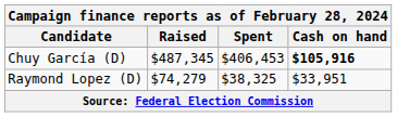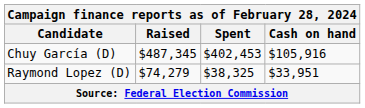 <table class="wikitable sortable">
 <tr>
 <th colspan=4>Campaign finance reports as of February 28, 2024</th>
 </tr>
 <tr style="text-align:center;">
 <th>Candidate</th>
 <th>Raised</th>
 <th>Spent</th>
 <th>Cash on hand</th>
 </tr>
 <tr>
 <td>Chuy García (D)</td>
 <td>$487,345</td>
-<td>$406,453</td>
-<td><strong>$105,916</strong></td>
+<td>$402,453</td>
+<td>$105,916</td>
 </tr>
 <tr>
 <td>Raymond Lopez (D)</td>
 <td>$74,279</td>
 <td>$38,325</td>
 <td>$33,951</td>
 </tr>
 <tr>
 <th colspan="4"><small>Source: <a href='#'>Federal Election Commission</a></small></th>
 </tr>
 </table>
